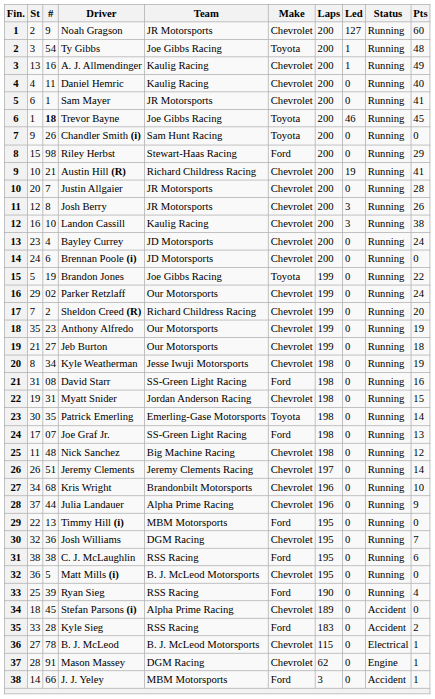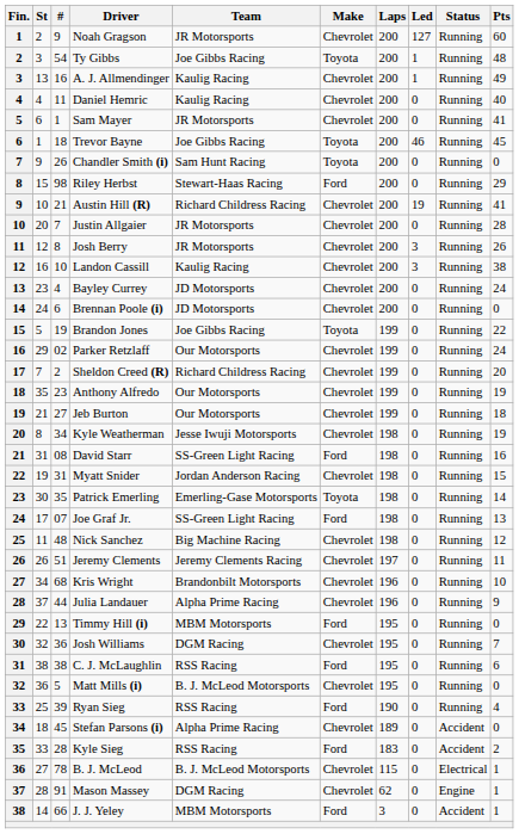 <table class="wikitable" style="font-size:95%">
 <tr>
 <th>Fin.</th>
 <th>St</th>
 <th>#</th>
 <th>Driver</th>
 <th>Team</th>
 <th>Make</th>
 <th>Laps</th>
 <th>Led</th>
 <th>Status</th>
 <th>Pts</th>
 </tr>
 <tr>
 <th>1</th>
 <td>2</td>
 <td>9</td>
 <td>Noah Gragson</td>
 <td>JR Motorsports</td>
 <td>Chevrolet</td>
 <td>200</td>
 <td>127</td>
 <td>Running</td>
 <td>60</td>
 </tr>
 <tr>
 <th>2</th>
 <td>3</td>
 <td>54</td>
 <td>Ty Gibbs</td>
 <td>Joe Gibbs Racing</td>
 <td>Toyota</td>
 <td>200</td>
 <td>1</td>
 <td>Running</td>
 <td>48</td>
 </tr>
 <tr>
 <th>3</th>
 <td>13</td>
 <td>16</td>
 <td>A. J. Allmendinger</td>
 <td>Kaulig Racing</td>
 <td>Chevrolet</td>
 <td>200</td>
 <td>1</td>
 <td>Running</td>
 <td>49</td>
 </tr>
 <tr>
 <th>4</th>
 <td>4</td>
 <td>11</td>
 <td>Daniel Hemric</td>
 <td>Kaulig Racing</td>
 <td>Chevrolet</td>
 <td>200</td>
 <td>0</td>
 <td>Running</td>
 <td>40</td>
 </tr>
 <tr>
 <th>5</th>
 <td>6</td>
 <td>1</td>
 <td>Sam Mayer</td>
 <td>JR Motorsports</td>
 <td>Chevrolet</td>
 <td>200</td>
 <td>0</td>
 <td>Running</td>
 <td>41</td>
 </tr>
 <tr>
 <th>6</th>
 <td>1</td>
-<td><strong>18</strong></td>
+<td>18</td>
 <td>Trevor Bayne</td>
 <td>Joe Gibbs Racing</td>
 <td>Toyota</td>
 <td>200</td>
 <td>46</td>
 <td>Running</td>
 <td>45</td>
 </tr>
 <tr>
 <th>7</th>
 <td>9</td>
 <td>26</td>
 <td>Chandler Smith <strong>(i)</strong></td>
 <td>Sam Hunt Racing</td>
 <td>Toyota</td>
 <td>200</td>
 <td>0</td>
 <td>Running</td>
 <td>0</td>
 </tr>
 <tr>
 <th>8</th>
 <td>15</td>
 <td>98</td>
 <td>Riley Herbst</td>
 <td>Stewart-Haas Racing</td>
 <td>Ford</td>
 <td>200</td>
 <td>0</td>
 <td>Running</td>
 <td>29</td>
 </tr>
 <tr>
 <th>9</th>
 <td>10</td>
 <td>21</td>
 <td>Austin Hill <strong>(R)</strong></td>
 <td>Richard Childress Racing</td>
 <td>Chevrolet</td>
 <td>200</td>
 <td>19</td>
 <td>Running</td>
 <td>41</td>
 </tr>
 <tr>
 <th>10</th>
 <td>20</td>
 <td>7</td>
 <td>Justin Allgaier</td>
 <td>JR Motorsports</td>
 <td>Chevrolet</td>
 <td>200</td>
 <td>0</td>
 <td>Running</td>
 <td>28</td>
 </tr>
 <tr>
 <th>11</th>
 <td>12</td>
 <td>8</td>
 <td>Josh Berry</td>
 <td>JR Motorsports</td>
 <td>Chevrolet</td>
 <td>200</td>
 <td>3</td>
 <td>Running</td>
 <td>26</td>
 </tr>
 <tr>
 <th>12</th>
 <td>16</td>
 <td>10</td>
 <td>Landon Cassill</td>
 <td>Kaulig Racing</td>
 <td>Chevrolet</td>
 <td>200</td>
 <td>3</td>
 <td>Running</td>
 <td>38</td>
 </tr>
 <tr>
 <th>13</th>
 <td>23</td>
 <td>4</td>
 <td>Bayley Currey</td>
 <td>JD Motorsports</td>
 <td>Chevrolet</td>
 <td>200</td>
 <td>0</td>
 <td>Running</td>
 <td>24</td>
 </tr>
 <tr>
 <th>14</th>
 <td>24</td>
 <td>6</td>
 <td>Brennan Poole <strong>(i)</strong></td>
 <td>JD Motorsports</td>
 <td>Chevrolet</td>
 <td>200</td>
 <td>0</td>
 <td>Running</td>
 <td>0</td>
 </tr>
 <tr>
 <th>15</th>
 <td>5</td>
 <td>19</td>
 <td>Brandon Jones</td>
 <td>Joe Gibbs Racing</td>
 <td>Toyota</td>
 <td>199</td>
 <td>0</td>
 <td>Running</td>
 <td>22</td>
 </tr>
 <tr>
 <th>16</th>
 <td>29</td>
 <td>02</td>
 <td>Parker Retzlaff</td>
 <td>Our Motorsports</td>
 <td>Chevrolet</td>
 <td>199</td>
 <td>0</td>
 <td>Running</td>
 <td>24</td>
 </tr>
 <tr>
 <th>17</th>
 <td>7</td>
 <td>2</td>
 <td>Sheldon Creed <strong>(R)</strong></td>
 <td>Richard Childress Racing</td>
 <td>Chevrolet</td>
 <td>199</td>
 <td>0</td>
 <td>Running</td>
 <td>20</td>
 </tr>
 <tr>
 <th>18</th>
 <td>35</td>
 <td>23</td>
 <td>Anthony Alfredo</td>
 <td>Our Motorsports</td>
 <td>Chevrolet</td>
 <td>199</td>
 <td>0</td>
 <td>Running</td>
 <td>19</td>
 </tr>
 <tr>
 <th>19</th>
 <td>21</td>
 <td>27</td>
 <td>Jeb Burton</td>
 <td>Our Motorsports</td>
 <td>Chevrolet</td>
 <td>199</td>
 <td>0</td>
 <td>Running</td>
 <td>18</td>
 </tr>
 <tr>
 <th>20</th>
 <td>8</td>
 <td>34</td>
 <td>Kyle Weatherman</td>
 <td>Jesse Iwuji Motorsports</td>
 <td>Chevrolet</td>
 <td>198</td>
 <td>0</td>
 <td>Running</td>
 <td>19</td>
 </tr>
 <tr>
 <th>21</th>
 <td>31</td>
 <td>08</td>
 <td>David Starr</td>
 <td>SS-Green Light Racing</td>
 <td>Ford</td>
 <td>198</td>
 <td>0</td>
 <td>Running</td>
 <td>16</td>
 </tr>
 <tr>
 <th>22</th>
 <td>19</td>
 <td>31</td>
 <td>Myatt Snider</td>
 <td>Jordan Anderson Racing</td>
 <td>Chevrolet</td>
 <td>198</td>
 <td>0</td>
 <td>Running</td>
 <td>15</td>
 </tr>
 <tr>
 <th>23</th>
 <td>30</td>
 <td>35</td>
 <td>Patrick Emerling</td>
 <td>Emerling-Gase Motorsports</td>
 <td>Toyota</td>
 <td>198</td>
 <td>0</td>
 <td>Running</td>
 <td>14</td>
 </tr>
 <tr>
 <th>24</th>
 <td>17</td>
 <td>07</td>
 <td>Joe Graf Jr.</td>
 <td>SS-Green Light Racing</td>
 <td>Ford</td>
 <td>198</td>
 <td>0</td>
 <td>Running</td>
 <td>13</td>
 </tr>
 <tr>
 <th>25</th>
 <td>11</td>
 <td>48</td>
 <td>Nick Sanchez</td>
 <td>Big Machine Racing</td>
 <td>Chevrolet</td>
 <td>198</td>
 <td>0</td>
 <td>Running</td>
 <td>12</td>
 </tr>
 <tr>
 <th>26</th>
 <td>26</td>
 <td>51</td>
 <td>Jeremy Clements</td>
 <td>Jeremy Clements Racing</td>
 <td>Chevrolet</td>
 <td>197</td>
 <td>0</td>
 <td>Running</td>
-<td>14</td>
+<td>11</td>
 </tr>
 <tr>
 <th>27</th>
 <td>34</td>
 <td>68</td>
 <td>Kris Wright</td>
 <td>Brandonbilt Motorsports</td>
 <td>Chevrolet</td>
 <td>196</td>
 <td>0</td>
 <td>Running</td>
 <td>10</td>
 </tr>
 <tr>
 <th>28</th>
 <td>37</td>
 <td>44</td>
 <td>Julia Landauer</td>
 <td>Alpha Prime Racing</td>
 <td>Chevrolet</td>
 <td>196</td>
 <td>0</td>
 <td>Running</td>
 <td>9</td>
 </tr>
 <tr>
 <th>29</th>
 <td>22</td>
 <td>13</td>
 <td>Timmy Hill <strong>(i)</strong></td>
 <td>MBM Motorsports</td>
 <td>Ford</td>
 <td>195</td>
 <td>0</td>
 <td>Running</td>
 <td>0</td>
 </tr>
 <tr>
 <th>30</th>
 <td>32</td>
 <td>36</td>
 <td>Josh Williams</td>
 <td>DGM Racing</td>
 <td>Chevrolet</td>
 <td>195</td>
 <td>0</td>
 <td>Running</td>
 <td>7</td>
 </tr>
 <tr>
 <th>31</th>
 <td>38</td>
 <td>38</td>
 <td>C. J. McLaughlin</td>
 <td>RSS Racing</td>
 <td>Ford</td>
 <td>195</td>
 <td>0</td>
 <td>Running</td>
 <td>6</td>
 </tr>
 <tr>
 <th>32</th>
 <td>36</td>
 <td>5</td>
 <td>Matt Mills <strong>(i)</strong></td>
 <td>B. J. McLeod Motorsports</td>
 <td>Chevrolet</td>
 <td>195</td>
 <td>0</td>
 <td>Running</td>
 <td>0</td>
 </tr>
 <tr>
 <th>33</th>
 <td>25</td>
 <td>39</td>
 <td>Ryan Sieg</td>
 <td>RSS Racing</td>
 <td>Ford</td>
 <td>190</td>
 <td>0</td>
 <td>Running</td>
 <td>4</td>
 </tr>
 <tr>
 <th>34</th>
 <td>18</td>
 <td>45</td>
 <td>Stefan Parsons <strong>(i)</strong></td>
 <td>Alpha Prime Racing</td>
 <td>Chevrolet</td>
 <td>189</td>
 <td>0</td>
 <td>Accident</td>
 <td>0</td>
 </tr>
 <tr>
 <th>35</th>
 <td>33</td>
 <td>28</td>
 <td>Kyle Sieg</td>
 <td>RSS Racing</td>
 <td>Ford</td>
 <td>183</td>
 <td>0</td>
 <td>Accident</td>
 <td>2</td>
 </tr>
 <tr>
 <th>36</th>
 <td>27</td>
 <td>78</td>
 <td>B. J. McLeod</td>
 <td>B. J. McLeod Motorsports</td>
 <td>Chevrolet</td>
 <td>115</td>
 <td>0</td>
 <td>Electrical</td>
 <td>1</td>
 </tr>
 <tr>
 <th>37</th>
 <td>28</td>
 <td>91</td>
 <td>Mason Massey</td>
 <td>DGM Racing</td>
 <td>Chevrolet</td>
 <td>62</td>
 <td>0</td>
 <td>Engine</td>
 <td>1</td>
 </tr>
 <tr>
 <th>38</th>
 <td>14</td>
 <td>66</td>
 <td>J. J. Yeley</td>
 <td>MBM Motorsports</td>
 <td>Ford</td>
 <td>3</td>
 <td>0</td>
 <td>Accident</td>
 <td>1</td>
 </tr>
 <tr>
 <th colspan="10"></th>
 </tr>
 </table>
